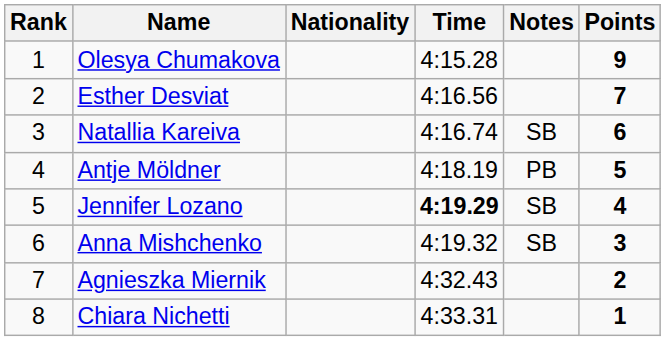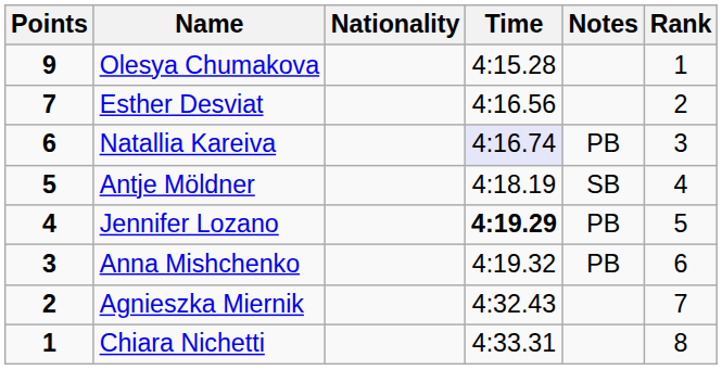 <table class="wikitable sortable" style="text-align:center">
 <tr>
-<th>Rank</th>
+<th>Points</th>
 <th>Name</th>
 <th>Nationality</th>
 <th>Time</th>
 <th>Notes</th>
-<th>Points</th>
+<th>Rank</th>
 </tr>
 <tr>
-<td>1</td>
+<td><strong>9</strong></td>
 <td align=left><a href='#'>Olesya Chumakova</a></td>
 <td align=left></td>
 <td>4:15.28</td>
 <td></td>
-<td><strong>9</strong></td>
+<td>1</td>
 </tr>
 <tr>
-<td>2</td>
+<td><strong>7</strong></td>
 <td align=left><a href='#'>Esther Desviat</a></td>
 <td align=left></td>
 <td>4:16.56</td>
 <td></td>
-<td><strong>7</strong></td>
+<td>2</td>
 </tr>
 <tr>
-<td>3</td>
+<td><strong>6</strong></td>
 <td align=left><a href='#'>Natallia Kareiva</a></td>
 <td align=left></td>
-<td>4:16.74</td>
-<td>SB</td>
-<td><strong>6</strong></td>
+<td style="background: lavender;">4:16.74</td>
+<td>PB</td>
+<td>3</td>
 </tr>
 <tr>
-<td>4</td>
+<td><strong>5</strong></td>
 <td align=left><a href='#'>Antje Möldner</a></td>
 <td align=left></td>
 <td>4:18.19</td>
-<td>PB</td>
-<td><strong>5</strong></td>
+<td>SB</td>
+<td>4</td>
 </tr>
 <tr>
-<td>5</td>
+<td><strong>4</strong></td>
 <td align=left><a href='#'>Jennifer Lozano</a></td>
 <td align=left></td>
 <td><strong>4:19.29</strong></td>
-<td>SB</td>
-<td><strong>4</strong></td>
+<td>PB</td>
+<td>5</td>
 </tr>
 <tr>
-<td>6</td>
+<td><strong>3</strong></td>
 <td align=left><a href='#'>Anna Mishchenko</a></td>
 <td align=left></td>
 <td>4:19.32</td>
-<td>SB</td>
-<td><strong>3</strong></td>
+<td>PB</td>
+<td>6</td>
 </tr>
 <tr>
-<td>7</td>
+<td><strong>2</strong></td>
 <td align=left><a href='#'>Agnieszka Miernik</a></td>
 <td align=left></td>
 <td>4:32.43</td>
 <td></td>
-<td><strong>2</strong></td>
+<td>7</td>
 </tr>
 <tr>
-<td>8</td>
+<td><strong>1</strong></td>
 <td align=left><a href='#'>Chiara Nichetti</a></td>
 <td align=left></td>
 <td>4:33.31</td>
 <td></td>
-<td><strong>1</strong></td>
+<td>8</td>
 </tr>
 </table>
